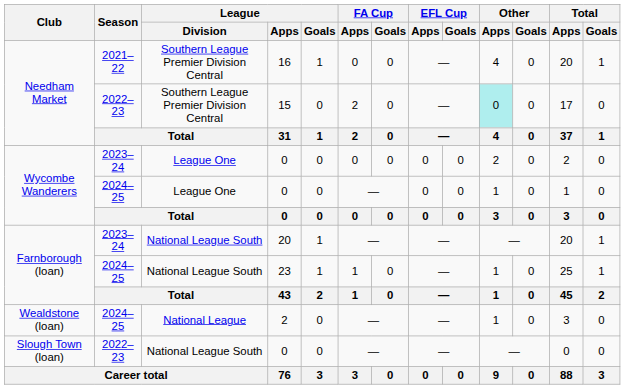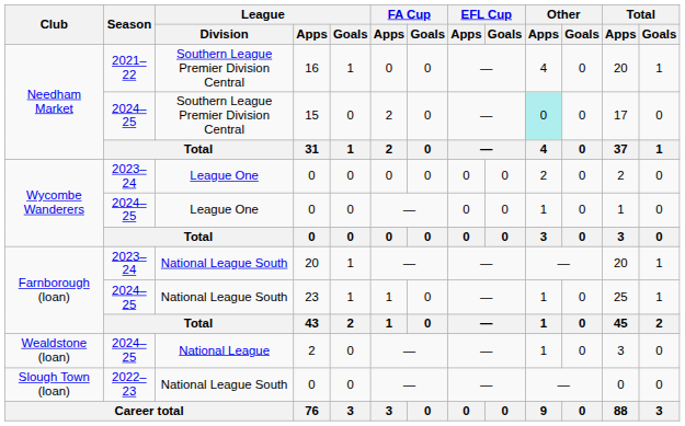 <table class="wikitable" style="text-align:center">
 <tr>
 <th rowspan="2">Club</th>
 <th rowspan="2">Season</th>
 <th colspan="3">League</th>
 <th colspan="2"><a href='#'>FA Cup</a></th>
 <th colspan="2"><a href='#'>EFL Cup</a></th>
 <th colspan="2">Other</th>
 <th colspan="2">Total</th>
 </tr>
 <tr>
 <th>Division</th>
 <th>Apps</th>
 <th>Goals</th>
 <th>Apps</th>
 <th>Goals</th>
 <th>Apps</th>
 <th>Goals</th>
 <th>Apps</th>
 <th>Goals</th>
 <th>Apps</th>
 <th>Goals</th>
 </tr>
 <tr>
 <td rowspan="3"><a href='#'>Needham Market</a></td>
 <td><a href='#'>2021–22</a></td>
 <td><a href='#'>Southern League</a> Premier Division Central</td>
 <td>16</td>
 <td>1</td>
 <td>0</td>
 <td>0</td>
 <td colspan="2">—</td>
 <td>4</td>
 <td>0</td>
 <td>20</td>
 <td>1</td>
 </tr>
 <tr>
-<td><a href='#'>2022–23</a></td>
+<td><a href='#'>2024–25</a></td>
 <td>Southern League Premier Division Central</td>
 <td>15</td>
 <td>0</td>
 <td>2</td>
 <td>0</td>
 <td colspan="2">—</td>
 <td style="background: paleturquoise;">0</td>
 <td>0</td>
 <td>17</td>
 <td>0</td>
 </tr>
 <tr>
 <th colspan=2>Total</th>
 <th>31</th>
 <th>1</th>
 <th>2</th>
 <th>0</th>
 <th colspan="2">—</th>
 <th>4</th>
 <th>0</th>
 <th>37</th>
 <th>1</th>
 </tr>
 <tr>
 <td rowspan="3"><a href='#'>Wycombe Wanderers</a></td>
 <td><a href='#'>2023–24</a></td>
 <td><a href='#'>League One</a></td>
 <td>0</td>
 <td>0</td>
 <td>0</td>
 <td>0</td>
 <td>0</td>
 <td>0</td>
 <td>2</td>
 <td>0</td>
 <td>2</td>
 <td>0</td>
 </tr>
 <tr>
 <td><a href='#'>2024–25</a></td>
 <td>League One</td>
 <td>0</td>
 <td>0</td>
 <td colspan="2">—</td>
 <td>0</td>
 <td>0</td>
 <td>1</td>
 <td>0</td>
 <td>1</td>
 <td>0</td>
 </tr>
 <tr>
 <th colspan=2>Total</th>
 <th>0</th>
 <th>0</th>
 <th>0</th>
 <th>0</th>
 <th>0</th>
 <th>0</th>
 <th>3</th>
 <th>0</th>
 <th>3</th>
 <th>0</th>
 </tr>
 <tr>
 <td rowspan="3"><a href='#'>Farnborough</a> (loan)</td>
 <td><a href='#'>2023–24</a></td>
 <td><a href='#'>National League South</a></td>
 <td>20</td>
 <td>1</td>
 <td colspan="2">—</td>
 <td colspan="2">—</td>
 <td colspan="2">—</td>
 <td>20</td>
 <td>1</td>
 </tr>
 <tr>
 <td><a href='#'>2024–25</a></td>
 <td>National League South</td>
 <td>23</td>
 <td>1</td>
 <td>1</td>
 <td>0</td>
 <td colspan="2">—</td>
 <td>1</td>
 <td>0</td>
 <td>25</td>
 <td>1</td>
 </tr>
 <tr>
 <th colspan=2>Total</th>
 <th>43</th>
 <th>2</th>
 <th>1</th>
 <th>0</th>
 <th colspan="2">—</th>
 <th>1</th>
 <th>0</th>
 <th>45</th>
 <th>2</th>
 </tr>
 <tr>
 <td><a href='#'>Wealdstone</a> (loan)</td>
 <td><a href='#'>2024–25</a></td>
 <td><a href='#'>National League</a></td>
 <td>2</td>
 <td>0</td>
 <td colspan="2">—</td>
 <td colspan="2">—</td>
 <td>1</td>
 <td>0</td>
 <td>3</td>
 <td>0</td>
 </tr>
 <tr>
 <td><a href='#'>Slough Town</a> (loan)</td>
 <td><a href='#'>2022–23</a></td>
 <td>National League South</td>
 <td>0</td>
 <td>0</td>
 <td colspan="2">—</td>
 <td colspan="2">—</td>
 <td colspan="2">—</td>
 <td>0</td>
 <td>0</td>
 </tr>
 <tr>
 <th colspan=3>Career total</th>
 <th>76</th>
 <th>3</th>
 <th>3</th>
 <th>0</th>
 <th>0</th>
 <th>0</th>
 <th>9</th>
 <th>0</th>
 <th>88</th>
 <th>3</th>
 </tr>
 </table>
